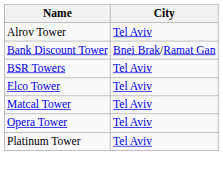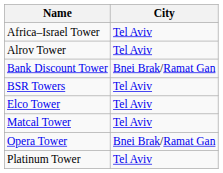 <table class="wikitable">
 <tr>
 <th>Name</th>
 <th>City</th>
+</tr>
+<tr>
+<td>Africa–Israel Tower</td>
+<td><a href='#'>Tel Aviv</a></td>
 </tr>
 <tr>
 <td>Alrov Tower</td>
 <td><a href='#'>Tel Aviv</a></td>
 </tr>
 <tr>
 <td><a href='#'>Bank Discount Tower</a></td>
 <td><a href='#'>Bnei Brak</a>/<a href='#'>Ramat Gan</a></td>
 </tr>
 <tr>
 <td><a href='#'>BSR Towers</a></td>
 <td><a href='#'>Tel Aviv</a></td>
 </tr>
 <tr>
 <td><a href='#'>Elco Tower</a></td>
 <td><a href='#'>Tel Aviv</a></td>
 </tr>
 <tr>
 <td><a href='#'>Matcal Tower</a></td>
 <td><a href='#'>Tel Aviv</a></td>
 </tr>
 <tr>
 <td><a href='#'>Opera Tower</a></td>
-<td><a href='#'>Tel Aviv</a></td>
+<td><a href='#'>Bnei Brak</a>/<a href='#'>Ramat Gan</a></td>
 </tr>
 <tr>
 <td>Platinum Tower</td>
 <td><a href='#'>Tel Aviv</a></td>
 </tr>
 </table>
